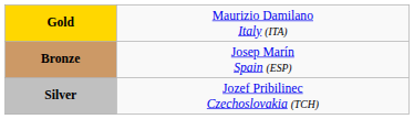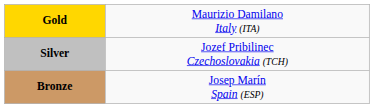 <table class="wikitable" style=" text-align:center; font-size:110%;" width="35%">
 <tr>
 <td bgcolor="gold"><strong>Gold</strong></td>
 <td> <a href='#'>Maurizio Damilano</a><br><em><a href='#'>Italy</a> <small>(ITA)</small></em></td>
 </tr>
 <tr>
+<td bgcolor="silver"><strong>Silver</strong></td>
+<td> <a href='#'>Jozef Pribilinec</a><br><em><a href='#'>Czechoslovakia</a> <small>(TCH)</small></em></td>
+</tr>
+<tr>
 <td bgcolor="CC9966"><strong>Bronze</strong></td>
 <td> <a href='#'>Josep Marín</a><br><em><a href='#'>Spain</a> <small>(ESP)</small></em></td>
 </tr>
-<tr>
-<td bgcolor="silver"><strong>Silver</strong></td>
-<td> <a href='#'>Jozef Pribilinec</a><br><em><a href='#'>Czechoslovakia</a> <small>(TCH)</small></em></td>
-</tr>
 </table>
